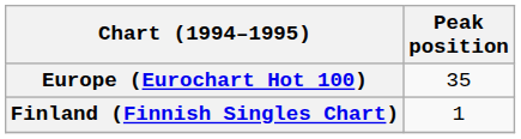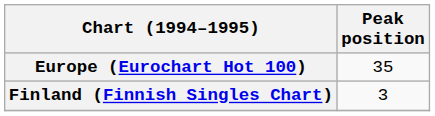 <table class="wikitable sortable plainrowheaders" style="text-align:center">
 <tr>
 <th scope="col">Chart (1994–1995)</th>
 <th scope="col">Peak<br>position</th>
 </tr>
 <tr>
 <th scope="row">Europe (<a href='#'>Eurochart Hot 100</a>)</th>
 <td>35</td>
 </tr>
 <tr>
 <th scope="row">Finland (<a href='#'>Finnish Singles Chart</a>)</th>
-<td>1</td>
+<td>3</td>
 </tr>
 <tr>
 </tr>
 </table>
